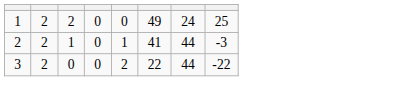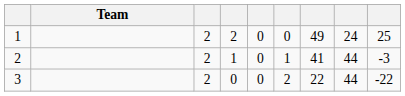 <table class="wikitable" style="text-align:center;">
 <tr>
 <th style="width:1.5em;"></th>
+<th style="width:11.5em">Team</th>
 <th style="width:1.5em;"></th>
 <th style="width:1.5em;"></th>
 <th style="width:1.5em;"></th>
 <th style="width:1.5em;"></th>
 <th style="width:2.0em;"></th>
 <th style="width:2.0em;"></th>
 <th style="width:2.0em;"></th>
 </tr>
 <tr>
 <td>1</td>
+<td align="left"></td>
 <td>2</td>
 <td>2</td>
 <td>0</td>
 <td>0</td>
 <td>49</td>
 <td>24</td>
 <td>25</td>
 </tr>
 <tr>
 <td>2</td>
+<td align="left"></td>
 <td>2</td>
 <td>1</td>
 <td>0</td>
 <td>1</td>
 <td>41</td>
 <td>44</td>
 <td>-3</td>
 </tr>
 <tr>
 <td>3</td>
+<td align="left"></td>
 <td>2</td>
 <td>0</td>
 <td>0</td>
 <td>2</td>
 <td>22</td>
 <td>44</td>
 <td>-22</td>
 </tr>
 </table>
